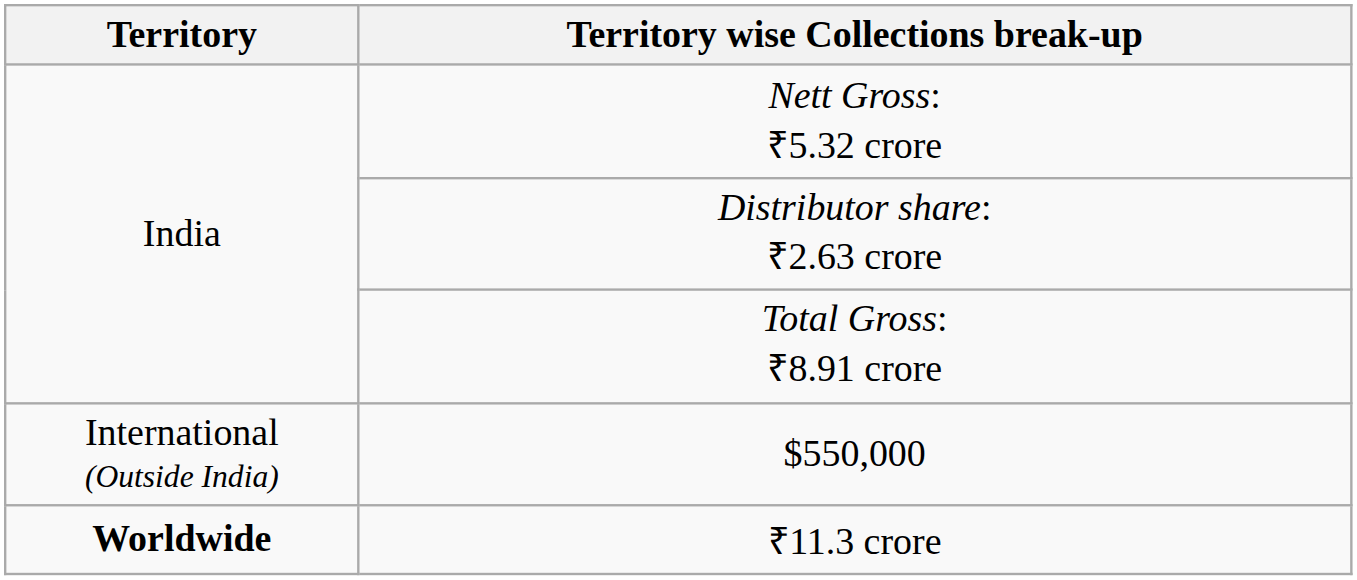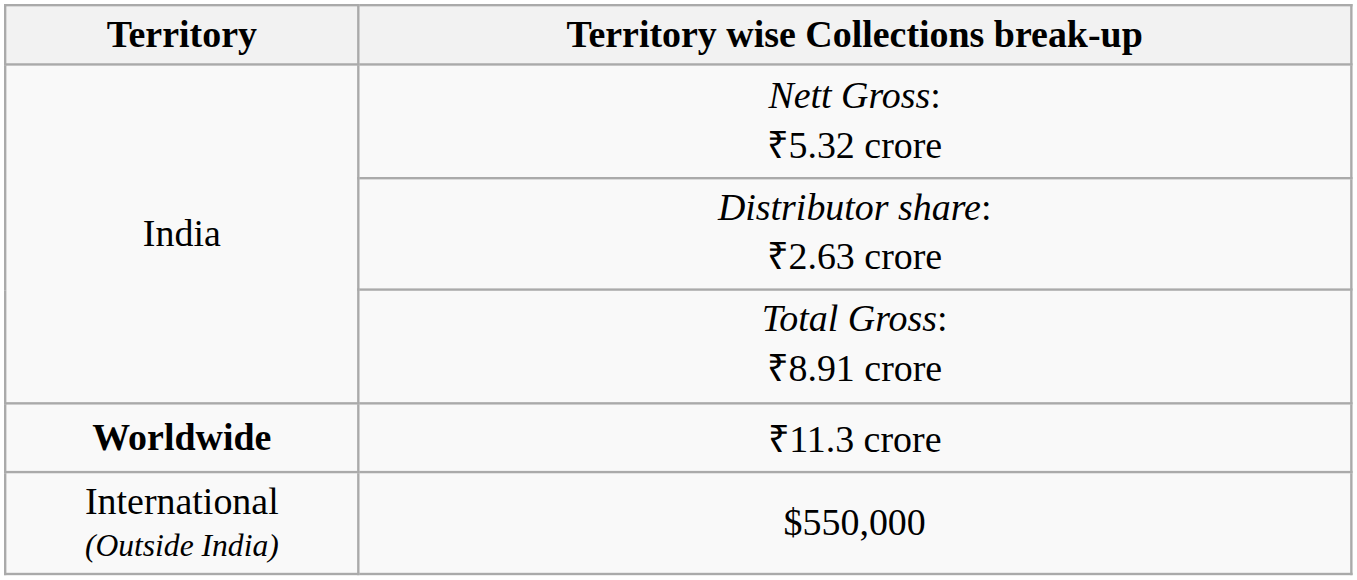 <table class="wikitable"  style="float:centre; width:45%; text-align:center;">
 <tr>
 <th>Territory</th>
 <th>Territory wise Collections break-up</th>
 </tr>
 <tr>
 <td rowspan="3">India</td>
 <td><em>Nett Gross</em>:<br>₹5.32 crore</td>
 </tr>
 <tr>
 <td><em>Distributor share</em>:<br>₹2.63 crore</td>
 </tr>
 <tr>
 <td><em>Total Gross</em>:<br>₹8.91 crore</td>
 </tr>
 <tr>
+<td><strong>Worldwide</strong></td>
+<td>₹11.3 crore</td>
+</tr>
+<tr>
 <td>International<br> <small><em>(Outside India)</em></small></td>
 <td>$550,000</td>
 </tr>
-<tr>
-<td><strong>Worldwide</strong></td>
-<td>₹11.3 crore</td>
-</tr>
 </table>
